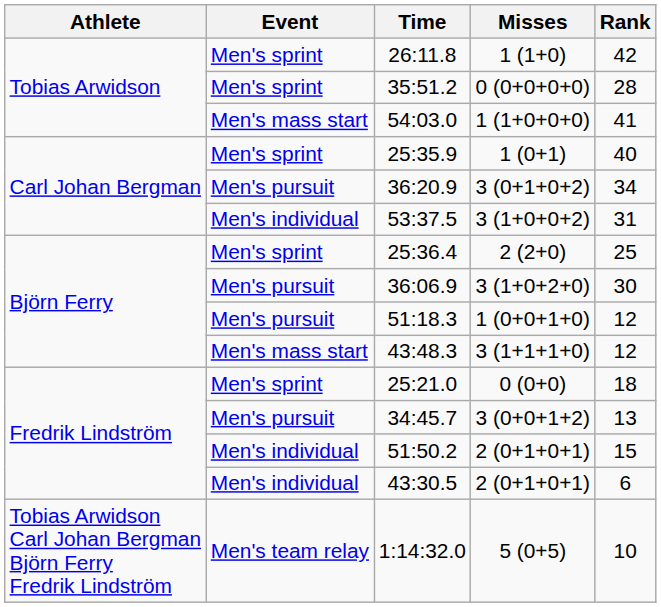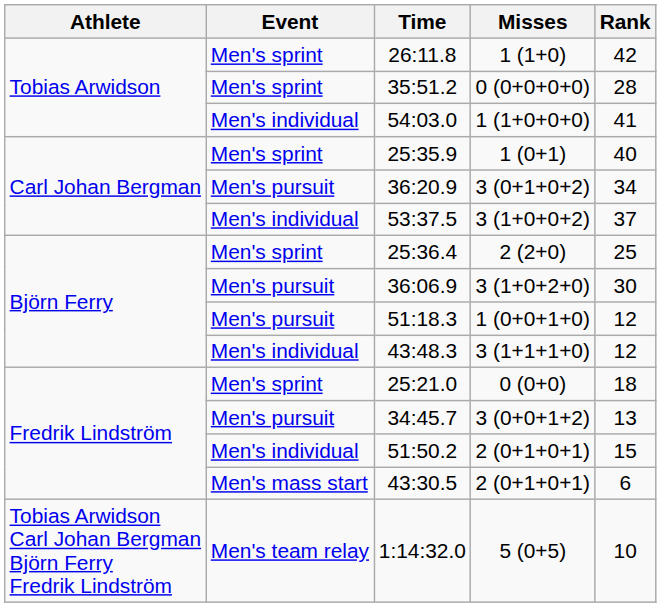 <table class="wikitable" style="font-size:90%">
 <tr>
 <th>Athlete</th>
 <th>Event</th>
 <th>Time</th>
 <th>Misses</th>
 <th>Rank</th>
 </tr>
 <tr align=center>
 <td align=left rowspan=3><a href='#'>Tobias Arwidson</a></td>
 <td align=left><a href='#'>Men's sprint</a></td>
 <td>26:11.8</td>
 <td>1 (1+0)</td>
 <td>42</td>
 </tr>
 <tr align=center>
 <td align=left><a href='#'>Men's sprint</a></td>
 <td>35:51.2</td>
 <td>0 (0+0+0+0)</td>
 <td>28</td>
 </tr>
 <tr align=center>
-<td align=left><a href='#'>Men's mass start</a></td>
+<td align=left><a href='#'>Men's individual</a></td>
 <td>54:03.0</td>
 <td>1 (1+0+0+0)</td>
 <td>41</td>
 </tr>
 <tr align=center>
 <td align=left rowspan=3><a href='#'>Carl Johan Bergman</a></td>
 <td align=left><a href='#'>Men's sprint</a></td>
 <td>25:35.9</td>
 <td>1 (0+1)</td>
 <td>40</td>
 </tr>
 <tr align=center>
 <td align=left><a href='#'>Men's pursuit</a></td>
 <td>36:20.9</td>
 <td>3 (0+1+0+2)</td>
 <td>34</td>
 </tr>
 <tr align=center>
 <td align=left><a href='#'>Men's individual</a></td>
 <td>53:37.5</td>
 <td>3 (1+0+0+2)</td>
-<td>31</td>
+<td>37</td>
 </tr>
 <tr align=center>
 <td align=left rowspan=4><a href='#'>Björn Ferry</a></td>
 <td align=left><a href='#'>Men's sprint</a></td>
 <td>25:36.4</td>
 <td>2 (2+0)</td>
 <td>25</td>
 </tr>
 <tr align=center>
 <td align=left><a href='#'>Men's pursuit</a></td>
 <td>36:06.9</td>
 <td>3 (1+0+2+0)</td>
 <td>30</td>
 </tr>
 <tr align=center>
 <td align=left><a href='#'>Men's pursuit</a></td>
 <td>51:18.3</td>
 <td>1 (0+0+1+0)</td>
 <td>12</td>
 </tr>
 <tr align=center>
-<td align=left><a href='#'>Men's mass start</a></td>
+<td align=left><a href='#'>Men's individual</a></td>
 <td>43:48.3</td>
 <td>3 (1+1+1+0)</td>
 <td>12</td>
 </tr>
 <tr align=center>
 <td align=left rowspan=4><a href='#'>Fredrik Lindström</a></td>
 <td align=left><a href='#'>Men's sprint</a></td>
 <td>25:21.0</td>
 <td>0 (0+0)</td>
 <td>18</td>
 </tr>
 <tr align=center>
 <td align=left><a href='#'>Men's pursuit</a></td>
 <td>34:45.7</td>
 <td>3 (0+0+1+2)</td>
 <td>13</td>
 </tr>
 <tr align=center>
 <td align=left><a href='#'>Men's individual</a></td>
 <td>51:50.2</td>
 <td>2 (0+1+0+1)</td>
 <td>15</td>
 </tr>
 <tr align=center>
-<td align=left><a href='#'>Men's individual</a></td>
+<td align=left><a href='#'>Men's mass start</a></td>
 <td>43:30.5</td>
 <td>2 (0+1+0+1)</td>
 <td>6</td>
 </tr>
 <tr align=center>
 <td align=left><a href='#'>Tobias Arwidson</a><br><a href='#'>Carl Johan Bergman</a><br><a href='#'>Björn Ferry</a><br><a href='#'>Fredrik Lindström</a></td>
 <td align=left><a href='#'>Men's team relay</a></td>
 <td>1:14:32.0</td>
 <td>5 (0+5)</td>
 <td>10</td>
 </tr>
 </table>
